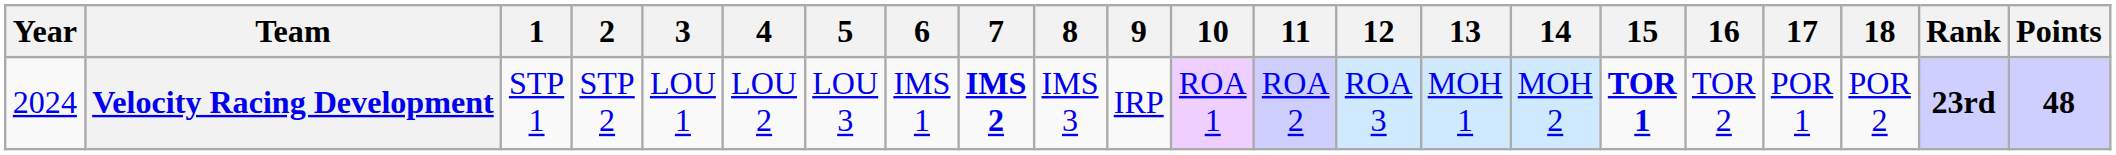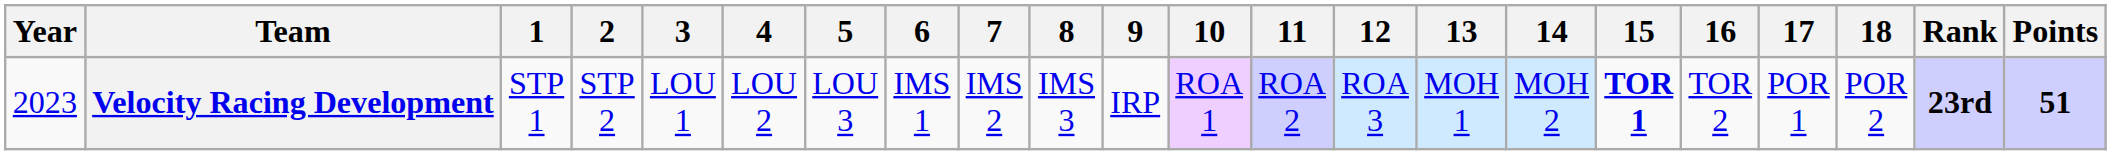 <table class="wikitable" style="text-align:center; font-size:85%">
 <tr>
 <th>Year</th>
 <th>Team</th>
 <th>1</th>
 <th>2</th>
 <th>3</th>
 <th>4</th>
 <th>5</th>
 <th>6</th>
 <th>7</th>
 <th>8</th>
 <th>9</th>
 <th>10</th>
 <th>11</th>
 <th>12</th>
 <th>13</th>
 <th>14</th>
 <th>15</th>
 <th>16</th>
 <th>17</th>
 <th>18</th>
 <th>Rank</th>
 <th>Points</th>
 </tr>
 <tr>
-<td><a href='#'>2024</a></td>
+<td><a href='#'>2023</a></td>
 <th nowrap><a href='#'>Velocity Racing Development</a></th>
 <td><a href='#'>STP<br>1</a></td>
 <td><a href='#'>STP<br>2</a></td>
 <td><a href='#'>LOU<br>1</a></td>
 <td><a href='#'>LOU<br>2</a></td>
 <td><a href='#'>LOU<br>3</a></td>
 <td><a href='#'>IMS<br>1</a></td>
-<td><strong><a href='#'>IMS<br>2</a></strong></td>
+<td><a href='#'>IMS<br>2</a></td>
 <td><a href='#'>IMS<br>3</a></td>
 <td><a href='#'>IRP</a></td>
 <td style="background:#EFCFFF;"><a href='#'>ROA<br>1</a><br></td>
 <td style="background:#CFCFFF;"><a href='#'>ROA<br>2</a><br></td>
 <td style="background:#CFEAFF;"><a href='#'>ROA<br>3</a><br></td>
 <td style="background:#CFEAFF;"><a href='#'>MOH<br>1</a><br></td>
 <td style="background:#CFEAFF;"><a href='#'>MOH<br>2</a><br></td>
 <td><strong><a href='#'>TOR<br>1</a></strong></td>
 <td><a href='#'>TOR<br>2</a></td>
 <td><a href='#'>POR<br>1</a></td>
 <td><a href='#'>POR<br>2</a></td>
 <th style="background:#CFCFFF;">23rd</th>
-<th style="background:#CFCFFF;">48</th>
+<th style="background:#CFCFFF;">51</th>
 </tr>
 </table>
